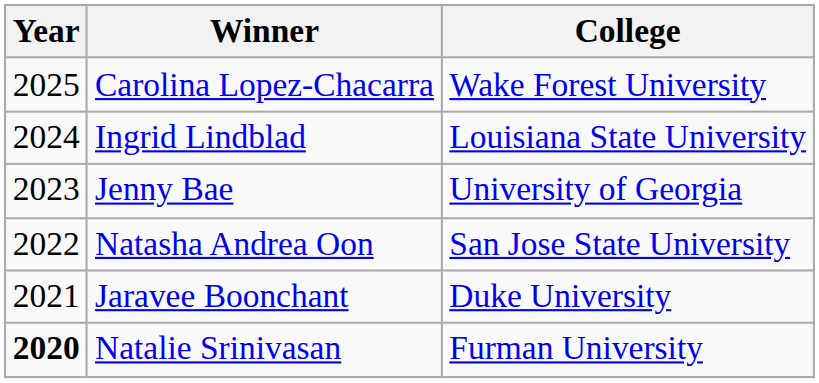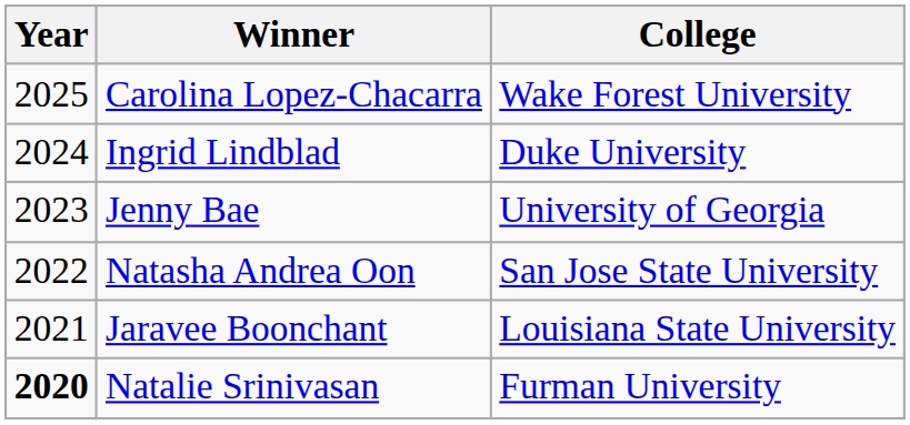 <table class="wikitable">
 <tr>
 <th>Year</th>
 <th>Winner</th>
 <th>College</th>
 </tr>
 <tr>
 <td>2025</td>
 <td> <a href='#'>Carolina Lopez-Chacarra</a></td>
 <td><a href='#'>Wake Forest University</a></td>
 </tr>
 <tr>
 <td>2024</td>
 <td> <a href='#'>Ingrid Lindblad</a></td>
-<td><a href='#'>Louisiana State University</a></td>
+<td><a href='#'>Duke University</a></td>
 </tr>
 <tr>
 <td>2023</td>
 <td> <a href='#'>Jenny Bae</a></td>
 <td><a href='#'>University of Georgia</a></td>
 </tr>
 <tr>
 <td>2022</td>
 <td> <a href='#'>Natasha Andrea Oon</a></td>
 <td><a href='#'>San Jose State University</a></td>
 </tr>
 <tr>
 <td>2021</td>
 <td> <a href='#'>Jaravee Boonchant</a></td>
-<td><a href='#'>Duke University</a></td>
+<td><a href='#'>Louisiana State University</a></td>
 </tr>
 <tr>
 <td><strong>2020</strong></td>
 <td> <a href='#'>Natalie Srinivasan</a></td>
 <td><a href='#'>Furman University</a></td>
 </tr>
 </table>
